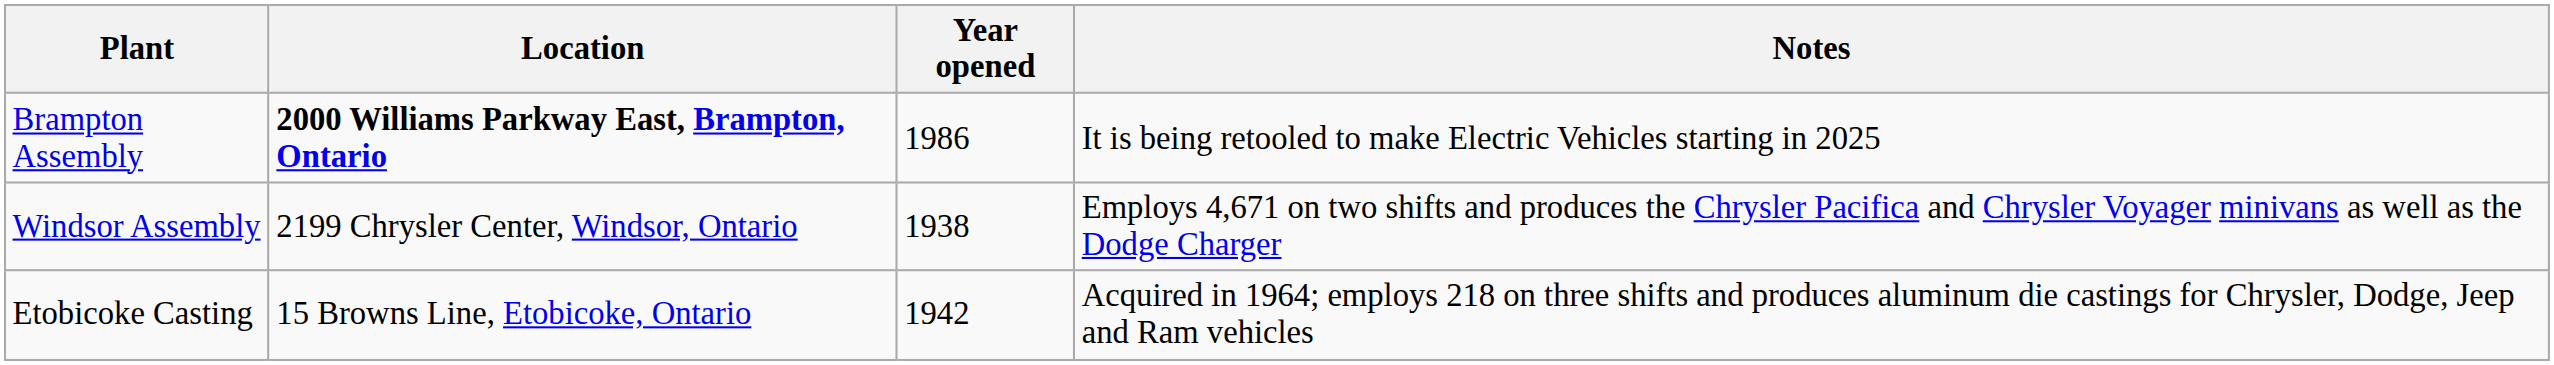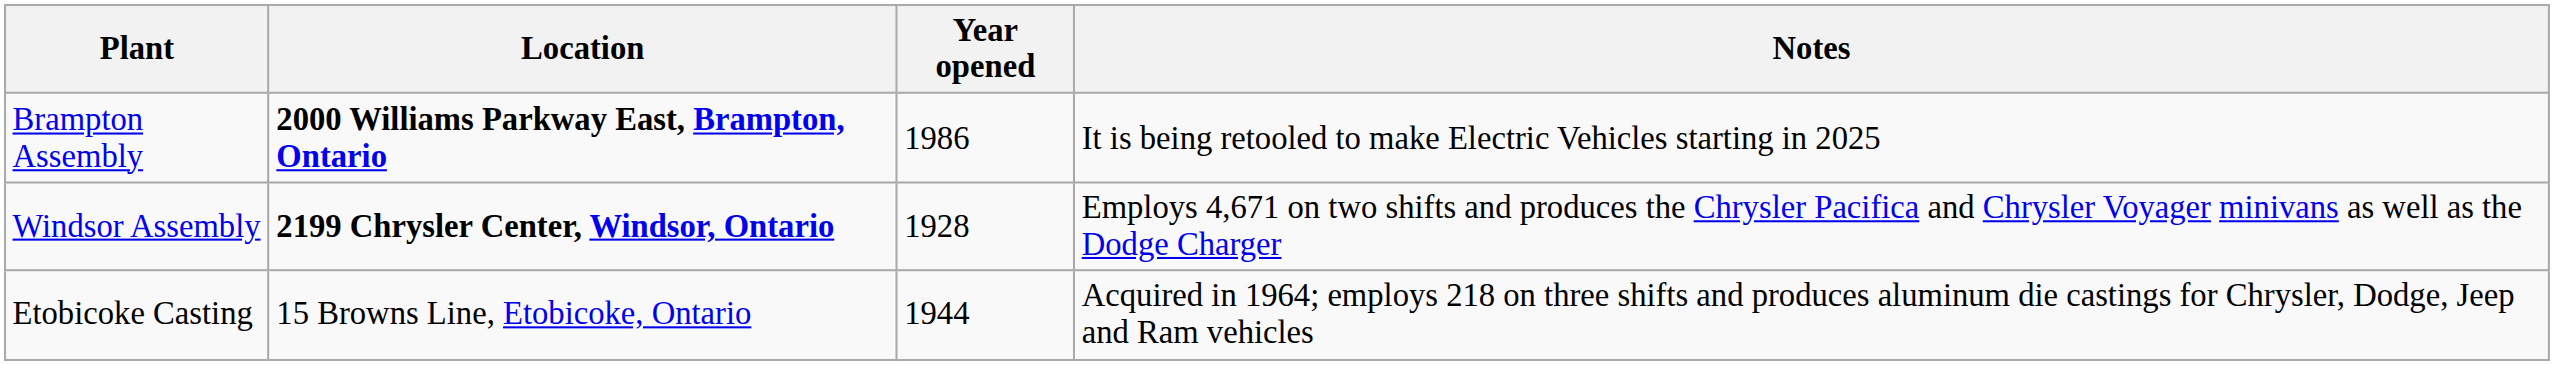 <table class="wikitable">
 <tr>
 <th>Plant</th>
 <th>Location</th>
 <th>Year opened</th>
 <th>Notes</th>
 </tr>
 <tr>
 <td><a href='#'>Brampton Assembly</a></td>
 <td><strong>2000 Williams Parkway East, <a href='#'>Brampton, Ontario</a></strong></td>
 <td>1986</td>
 <td>It is being retooled to make Electric Vehicles starting in 2025</td>
 </tr>
 <tr>
 <td><a href='#'>Windsor Assembly</a></td>
-<td>2199 Chrysler Center, <a href='#'>Windsor, Ontario</a></td>
-<td>1938</td>
+<td><strong>2199 Chrysler Center, <a href='#'>Windsor, Ontario</a></strong></td>
+<td>1928</td>
 <td>Employs 4,671 on two shifts and produces the <a href='#'>Chrysler Pacifica</a> and <a href='#'>Chrysler Voyager</a> <a href='#'>minivans</a> as well as the <a href='#'>Dodge Charger</a></td>
 </tr>
 <tr>
 <td>Etobicoke Casting</td>
 <td>15 Browns Line, <a href='#'>Etobicoke, Ontario</a></td>
-<td>1942</td>
+<td>1944</td>
 <td>Acquired in 1964; employs 218 on three shifts and produces aluminum die castings for Chrysler, Dodge, Jeep and Ram vehicles</td>
 </tr>
 </table>
